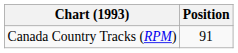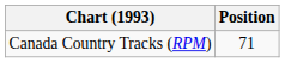 <table class="wikitable sortable">
 <tr>
 <th scope="col">Chart (1993)</th>
 <th scope="col">Position</th>
 </tr>
 <tr>
 <td>Canada Country Tracks (<em><a href='#'>RPM</a></em>)</td>
-<td align="center">91</td>
+<td align="center">71</td>
 </tr>
 </table>
